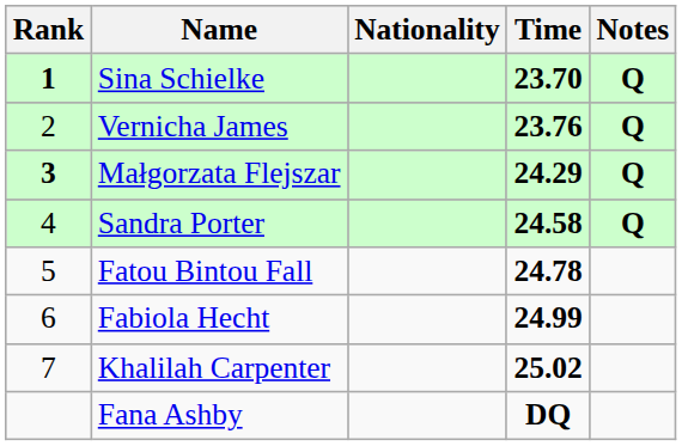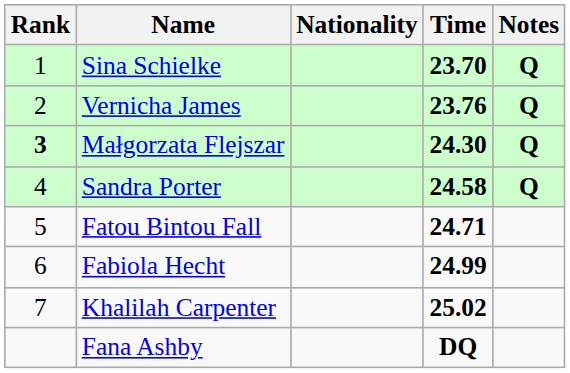 <table class="wikitable sortable" style="text-align:center">
 <tr>
 <th>Rank</th>
 <th>Name</th>
 <th>Nationality</th>
 <th>Time</th>
 <th>Notes</th>
 </tr>
 <tr bgcolor=ccffcc>
-<td><strong>1</strong></td>
+<td>1</td>
 <td align=left><a href='#'>Sina Schielke</a></td>
 <td align=left></td>
 <td><strong>23.70</strong></td>
 <td><strong>Q</strong></td>
 </tr>
 <tr bgcolor=ccffcc>
 <td>2</td>
 <td align=left><a href='#'>Vernicha James</a></td>
 <td align=left></td>
 <td><strong>23.76</strong></td>
 <td><strong>Q</strong></td>
 </tr>
 <tr bgcolor=ccffcc>
 <td><strong>3</strong></td>
 <td align=left><a href='#'>Małgorzata Flejszar</a></td>
 <td align=left></td>
-<td><strong>24.29</strong></td>
+<td><strong>24.30</strong></td>
 <td><strong>Q</strong></td>
 </tr>
 <tr bgcolor=ccffcc>
 <td>4</td>
 <td align=left><a href='#'>Sandra Porter</a></td>
 <td align=left></td>
 <td><strong>24.58</strong></td>
 <td><strong>Q</strong></td>
 </tr>
 <tr>
 <td>5</td>
 <td align=left><a href='#'>Fatou Bintou Fall</a></td>
 <td align=left></td>
-<td><strong>24.78</strong></td>
+<td><strong>24.71</strong></td>
 <td></td>
 </tr>
 <tr>
 <td>6</td>
 <td align=left><a href='#'>Fabiola Hecht</a></td>
 <td align=left></td>
 <td><strong>24.99</strong></td>
 <td></td>
 </tr>
 <tr>
 <td>7</td>
 <td align=left><a href='#'>Khalilah Carpenter</a></td>
 <td align=left></td>
 <td><strong>25.02</strong></td>
 <td></td>
 </tr>
 <tr>
 <td></td>
 <td align=left><a href='#'>Fana Ashby</a></td>
 <td align=left></td>
 <td><strong>DQ</strong></td>
 <td></td>
 </tr>
 </table>
